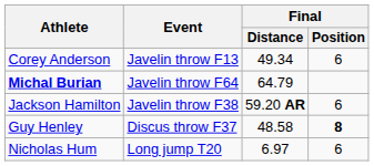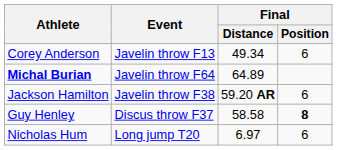 <table class=wikitable style="font-size:90%">
 <tr>
 <th rowspan="2">Athlete</th>
 <th rowspan="2">Event</th>
 <th colspan="2">Final</th>
 </tr>
 <tr style="font-size:95%">
 <th>Distance</th>
 <th>Position</th>
 </tr>
 <tr align=center>
 <td align=left><a href='#'>Corey Anderson</a></td>
 <td align=left><a href='#'>Javelin throw F13</a></td>
 <td>49.34</td>
 <td>6</td>
 </tr>
 <tr align=center>
 <td align=left><strong><a href='#'>Michal Burian</a></strong></td>
 <td align=left><a href='#'>Javelin throw F64</a></td>
-<td>64.79</td>
+<td>64.89</td>
 <td></td>
 </tr>
 <tr align=center>
 <td align=left><a href='#'>Jackson Hamilton</a></td>
 <td align=left><a href='#'>Javelin throw F38</a></td>
 <td>59.20 <strong>AR</strong></td>
 <td>6</td>
 </tr>
 <tr align=center>
 <td align=left><a href='#'>Guy Henley</a></td>
 <td align=left><a href='#'>Discus throw F37</a></td>
-<td>48.58</td>
+<td>58.58</td>
 <td><strong>8</strong></td>
 </tr>
 <tr align=center>
 <td align=left><a href='#'>Nicholas Hum</a></td>
 <td align=left><a href='#'>Long jump T20</a></td>
 <td>6.97</td>
 <td>6</td>
 </tr>
 </table>
